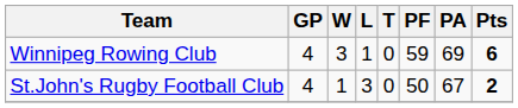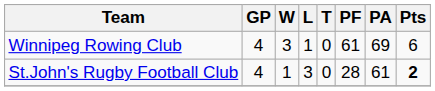 <table class="wikitable" style="text-align:center;">
 <tr>
 <th>Team</th>
 <th>GP</th>
 <th>W</th>
 <th>L</th>
 <th>T</th>
 <th>PF</th>
 <th>PA</th>
 <th>Pts</th>
 </tr>
 <tr>
 <td align="left"><a href='#'>Winnipeg Rowing Club</a></td>
 <td>4</td>
 <td>3</td>
 <td>1</td>
 <td>0</td>
-<td>59</td>
+<td>61</td>
 <td>69</td>
-<td><strong>6</strong></td>
+<td>6</td>
 </tr>
 <tr>
 <td align="left"><a href='#'>St.John's Rugby Football Club</a></td>
 <td>4</td>
 <td>1</td>
 <td>3</td>
 <td>0</td>
-<td>50</td>
-<td>67</td>
+<td>28</td>
+<td>61</td>
 <td><strong>2</strong></td>
 </tr>
 <tr>
 </tr>
 </table>
